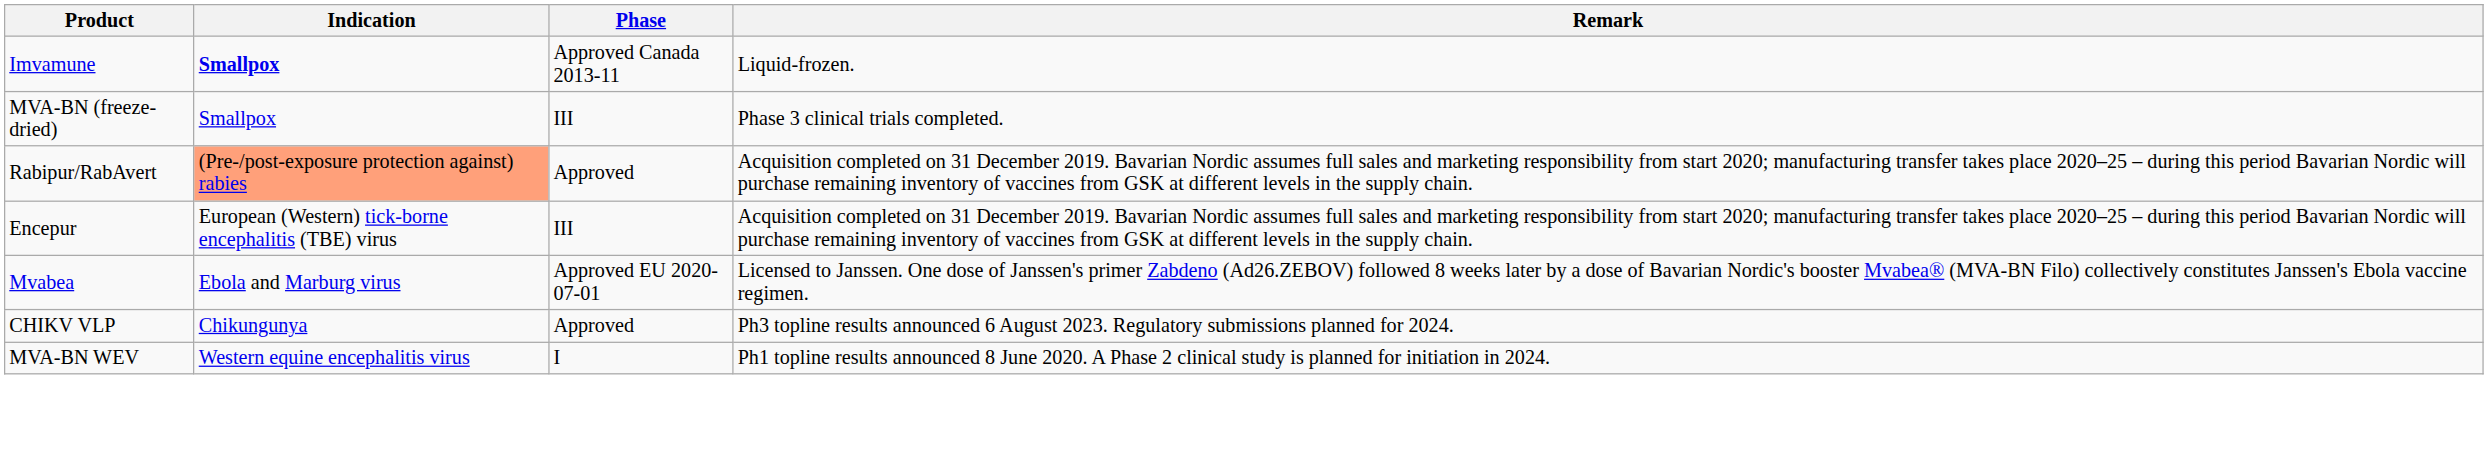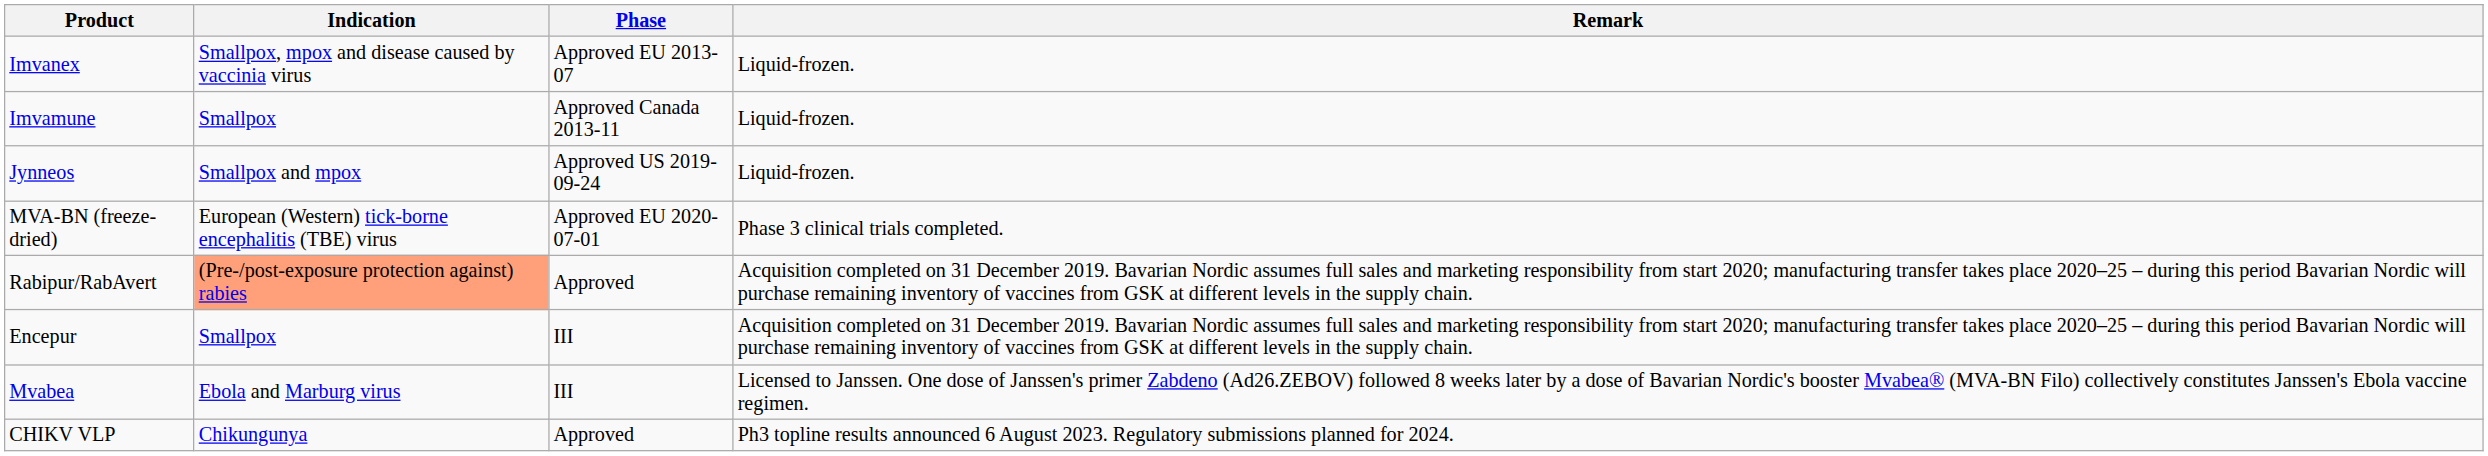 <table class="wikitable">
 <tr>
 <th>Product</th>
 <th>Indication</th>
 <th><a href='#'>Phase</a></th>
 <th>Remark</th>
 </tr>
 <tr>
+<td><a href='#'>Imvanex</a></td>
+<td><a href='#'>Smallpox</a>, <a href='#'>mpox</a> and disease caused by <a href='#'>vaccinia</a> virus</td>
+<td>Approved EU 2013-07</td>
+<td>Liquid-frozen.</td>
+</tr>
+<tr>
 <td><a href='#'>Imvamune</a></td>
-<td><strong><a href='#'>Smallpox</a></strong></td>
+<td><a href='#'>Smallpox</a></td>
 <td>Approved Canada 2013-11</td>
 <td>Liquid-frozen.</td>
 </tr>
 <tr>
+<td><a href='#'>Jynneos</a></td>
+<td><a href='#'>Smallpox</a> and <a href='#'>mpox</a></td>
+<td>Approved US 2019-09-24</td>
+<td>Liquid-frozen.</td>
+</tr>
+<tr>
 <td>MVA-BN (freeze-dried)</td>
-<td><a href='#'>Smallpox</a></td>
-<td>III</td>
+<td>European (Western) <a href='#'>tick-borne encephalitis</a> (TBE) virus</td>
+<td>Approved EU 2020-07-01</td>
 <td>Phase 3 clinical trials completed.</td>
 </tr>
 <tr>
 <td>Rabipur/RabAvert</td>
 <td style="background: lightsalmon;">(Pre-/post-exposure protection against) <a href='#'>rabies</a></td>
 <td>Approved</td>
 <td>Acquisition completed on 31 December 2019. Bavarian Nordic assumes full sales and marketing responsibility from start 2020; manufacturing transfer takes place 2020–25 – during this period Bavarian Nordic will purchase remaining inventory of vaccines from GSK at different levels in the supply chain.</td>
 </tr>
 <tr>
 <td>Encepur</td>
-<td>European (Western) <a href='#'>tick-borne encephalitis</a> (TBE) virus</td>
+<td><a href='#'>Smallpox</a></td>
 <td>III</td>
 <td>Acquisition completed on 31 December 2019. Bavarian Nordic assumes full sales and marketing responsibility from start 2020; manufacturing transfer takes place 2020–25 – during this period Bavarian Nordic will purchase remaining inventory of vaccines from GSK at different levels in the supply chain.</td>
 </tr>
 <tr>
 <td><a href='#'>Mvabea</a></td>
 <td><a href='#'>Ebola</a> and <a href='#'>Marburg virus</a></td>
-<td>Approved EU 2020-07-01</td>
+<td>III</td>
 <td>Licensed to Janssen. One dose of Janssen's primer <a href='#'>Zabdeno</a> (Ad26.ZEBOV) followed 8 weeks later by a dose of Bavarian Nordic's booster <a href='#'>Mvabea®</a> (MVA-BN Filo) collectively constitutes Janssen's Ebola vaccine regimen.</td>
 </tr>
 <tr>
 <td>CHIKV VLP</td>
 <td><a href='#'>Chikungunya</a></td>
 <td>Approved</td>
 <td>Ph3 topline results announced 6 August 2023. Regulatory submissions planned for 2024.</td>
 </tr>
-<tr>
-<td>MVA-BN WEV</td>
-<td><a href='#'>Western equine encephalitis virus</a></td>
-<td>I</td>
-<td>Ph1 topline results announced 8 June 2020. A Phase 2 clinical study is planned for initiation in 2024.</td>
-</tr>
 </table>
